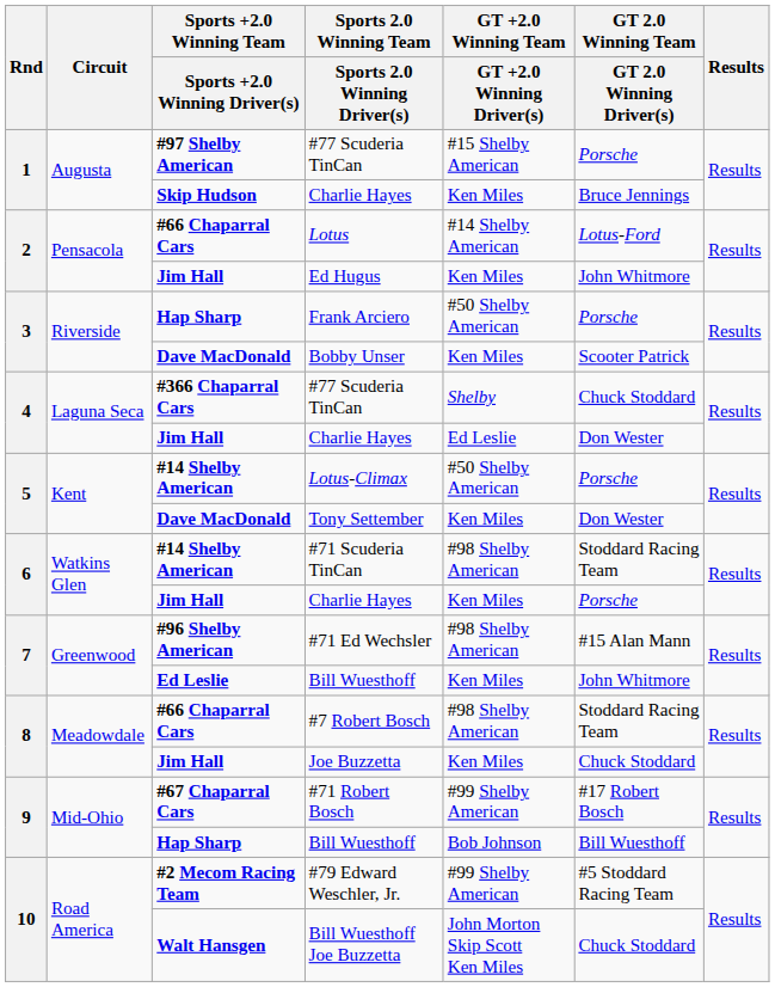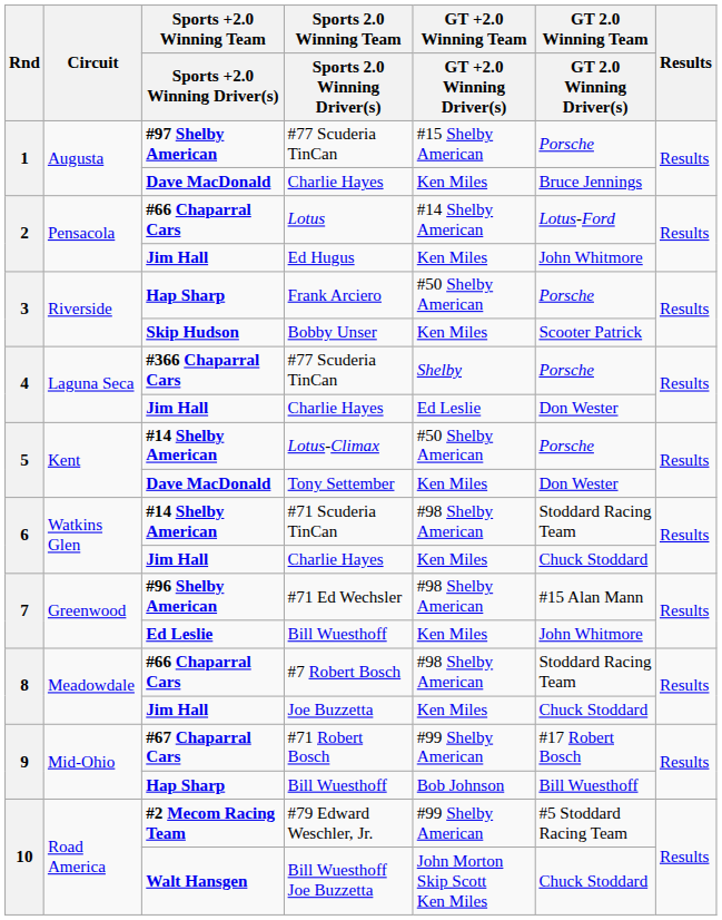 <table class="wikitable" style="font-size: 90%;">
 <tr>
 <th rowspan=2>Rnd</th>
 <th rowspan=2>Circuit</th>
 <th>Sports +2.0 Winning Team</th>
 <th>Sports 2.0 Winning Team</th>
 <th>GT +2.0 Winning Team</th>
 <th>GT 2.0 Winning Team</th>
 <th rowspan=2>Results</th>
 </tr>
 <tr>
 <th>Sports +2.0 Winning Driver(s)</th>
 <th>Sports 2.0 Winning Driver(s)</th>
 <th>GT +2.0 Winning Driver(s)</th>
 <th>GT 2.0 Winning Driver(s)</th>
 </tr>
 <tr>
 <th rowspan=2>1</th>
 <td rowspan=2><a href='#'>Augusta</a></td>
 <td><strong>#97 <a href='#'>Shelby American</a></strong></td>
 <td>#77 Scuderia TinCan</td>
 <td>#15 <a href='#'>Shelby American</a></td>
 <td><em><a href='#'>Porsche</a></em></td>
 <td rowspan=2><a href='#'>Results</a></td>
 </tr>
 <tr>
-<td><strong> <a href='#'>Skip Hudson</a></strong></td>
+<td><strong> <a href='#'>Dave MacDonald</a></strong></td>
 <td> <a href='#'>Charlie Hayes</a></td>
 <td> <a href='#'>Ken Miles</a></td>
 <td> <a href='#'>Bruce Jennings</a></td>
 </tr>
 <tr>
 <th rowspan=2>2</th>
 <td rowspan=2><a href='#'>Pensacola</a></td>
 <td><strong>#66 <a href='#'>Chaparral Cars</a></strong></td>
 <td><em><a href='#'>Lotus</a></em></td>
 <td>#14 <a href='#'>Shelby American</a></td>
 <td><em><a href='#'>Lotus</a>-<a href='#'>Ford</a></em></td>
 <td rowspan=2><a href='#'>Results</a></td>
 </tr>
 <tr>
 <td><strong> <a href='#'>Jim Hall</a></strong></td>
 <td> <a href='#'>Ed Hugus</a></td>
 <td> <a href='#'>Ken Miles</a></td>
 <td> <a href='#'>John Whitmore</a></td>
 </tr>
 <tr>
 <th rowspan=2>3</th>
 <td rowspan=2><a href='#'>Riverside</a></td>
 <td><strong> <a href='#'>Hap Sharp</a></strong></td>
 <td><a href='#'>Frank Arciero</a></td>
 <td>#50 <a href='#'>Shelby American</a></td>
 <td><em><a href='#'>Porsche</a></em></td>
 <td rowspan=2><a href='#'>Results</a></td>
 </tr>
 <tr>
-<td><strong> <a href='#'>Dave MacDonald</a></strong></td>
+<td><strong> <a href='#'>Skip Hudson</a></strong></td>
 <td> <a href='#'>Bobby Unser</a></td>
 <td> <a href='#'>Ken Miles</a></td>
 <td> <a href='#'>Scooter Patrick</a></td>
 </tr>
 <tr>
 <th rowspan=2>4</th>
 <td rowspan=2><a href='#'>Laguna Seca</a></td>
 <td><strong>#366 <a href='#'>Chaparral Cars</a></strong></td>
 <td>#77 Scuderia TinCan</td>
 <td><em><a href='#'>Shelby</a></em></td>
-<td> <a href='#'>Chuck Stoddard</a></td>
+<td><em><a href='#'>Porsche</a></em></td>
 <td rowspan=2><a href='#'>Results</a></td>
 </tr>
 <tr>
 <td><strong> <a href='#'>Jim Hall</a></strong></td>
 <td> <a href='#'>Charlie Hayes</a></td>
 <td> <a href='#'>Ed Leslie</a></td>
 <td> <a href='#'>Don Wester</a></td>
 </tr>
 <tr>
 <th rowspan=2>5</th>
 <td rowspan=2><a href='#'>Kent</a></td>
 <td><strong>#14 <a href='#'>Shelby American</a></strong></td>
 <td><em><a href='#'>Lotus</a>-<a href='#'>Climax</a></em></td>
 <td>#50 <a href='#'>Shelby American</a></td>
 <td><em><a href='#'>Porsche</a></em></td>
 <td rowspan=2><a href='#'>Results</a></td>
 </tr>
 <tr>
 <td><strong> <a href='#'>Dave MacDonald</a></strong></td>
 <td> <a href='#'>Tony Settember</a></td>
 <td> <a href='#'>Ken Miles</a></td>
 <td> <a href='#'>Don Wester</a></td>
 </tr>
 <tr>
 <th rowspan=2>6</th>
 <td rowspan=2><a href='#'>Watkins Glen</a></td>
 <td><strong>#14 <a href='#'>Shelby American</a></strong></td>
 <td>#71 Scuderia TinCan</td>
 <td>#98 <a href='#'>Shelby American</a></td>
 <td>Stoddard Racing Team</td>
 <td rowspan=2><a href='#'>Results</a></td>
 </tr>
 <tr>
 <td><strong> <a href='#'>Jim Hall</a></strong></td>
 <td> <a href='#'>Charlie Hayes</a></td>
 <td> <a href='#'>Ken Miles</a></td>
-<td><em><a href='#'>Porsche</a></em></td>
+<td> <a href='#'>Chuck Stoddard</a></td>
 </tr>
 <tr>
 <th rowspan=2>7</th>
 <td rowspan=2><a href='#'>Greenwood</a></td>
 <td><strong>#96 <a href='#'>Shelby American</a></strong></td>
 <td>#71 Ed Wechsler</td>
 <td>#98 <a href='#'>Shelby American</a></td>
 <td>#15 Alan Mann</td>
 <td rowspan=2><a href='#'>Results</a></td>
 </tr>
 <tr>
 <td><strong> <a href='#'>Ed Leslie</a></strong></td>
 <td> <a href='#'>Bill Wuesthoff</a></td>
 <td> <a href='#'>Ken Miles</a></td>
 <td> <a href='#'>John Whitmore</a></td>
 </tr>
 <tr>
 <th rowspan=2>8</th>
 <td rowspan=2><a href='#'>Meadowdale</a></td>
 <td><strong>#66 <a href='#'>Chaparral Cars</a></strong></td>
 <td>#7 <a href='#'>Robert Bosch</a></td>
 <td>#98 <a href='#'>Shelby American</a></td>
 <td>Stoddard Racing Team</td>
 <td rowspan=2><a href='#'>Results</a></td>
 </tr>
 <tr>
 <td><strong> <a href='#'>Jim Hall</a></strong></td>
 <td> <a href='#'>Joe Buzzetta</a></td>
 <td> <a href='#'>Ken Miles</a></td>
 <td> <a href='#'>Chuck Stoddard</a></td>
 </tr>
 <tr>
 <th rowspan=2>9</th>
 <td rowspan=2><a href='#'>Mid-Ohio</a></td>
 <td><strong>#67 <a href='#'>Chaparral Cars</a></strong></td>
 <td>#71 <a href='#'>Robert Bosch</a></td>
 <td>#99 <a href='#'>Shelby American</a></td>
 <td>#17 <a href='#'>Robert Bosch</a></td>
 <td rowspan=2><a href='#'>Results</a></td>
 </tr>
 <tr>
 <td><strong> <a href='#'>Hap Sharp</a></strong></td>
 <td> <a href='#'>Bill Wuesthoff</a></td>
 <td> <a href='#'>Bob Johnson</a></td>
 <td> <a href='#'>Bill Wuesthoff</a></td>
 </tr>
 <tr>
 <th rowspan=2>10</th>
 <td rowspan=2><a href='#'>Road America</a></td>
 <td><strong>#2 <a href='#'>Mecom Racing Team</a></strong></td>
 <td>#79 Edward Weschler, Jr.</td>
 <td>#99 <a href='#'>Shelby American</a></td>
 <td>#5 Stoddard Racing Team</td>
 <td rowspan=2><a href='#'>Results</a></td>
 </tr>
 <tr>
 <td><strong> <a href='#'>Walt Hansgen</a></strong></td>
 <td> <a href='#'>Bill Wuesthoff</a><br> <a href='#'>Joe Buzzetta</a></td>
 <td> <a href='#'>John Morton</a><br> <a href='#'>Skip Scott</a><br> <a href='#'>Ken Miles</a></td>
 <td> <a href='#'>Chuck Stoddard</a></td>
 </tr>
 </table>
